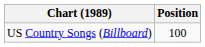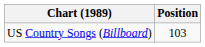 <table class="wikitable sortable">
 <tr>
 <th scope="col">Chart (1989)</th>
 <th scope="col">Position</th>
 </tr>
 <tr>
 <td>US <a href='#'>Country Songs</a> (<em><a href='#'>Billboard</a></em>)</td>
-<td align="center">100</td>
+<td align="center">103</td>
 </tr>
 </table>
